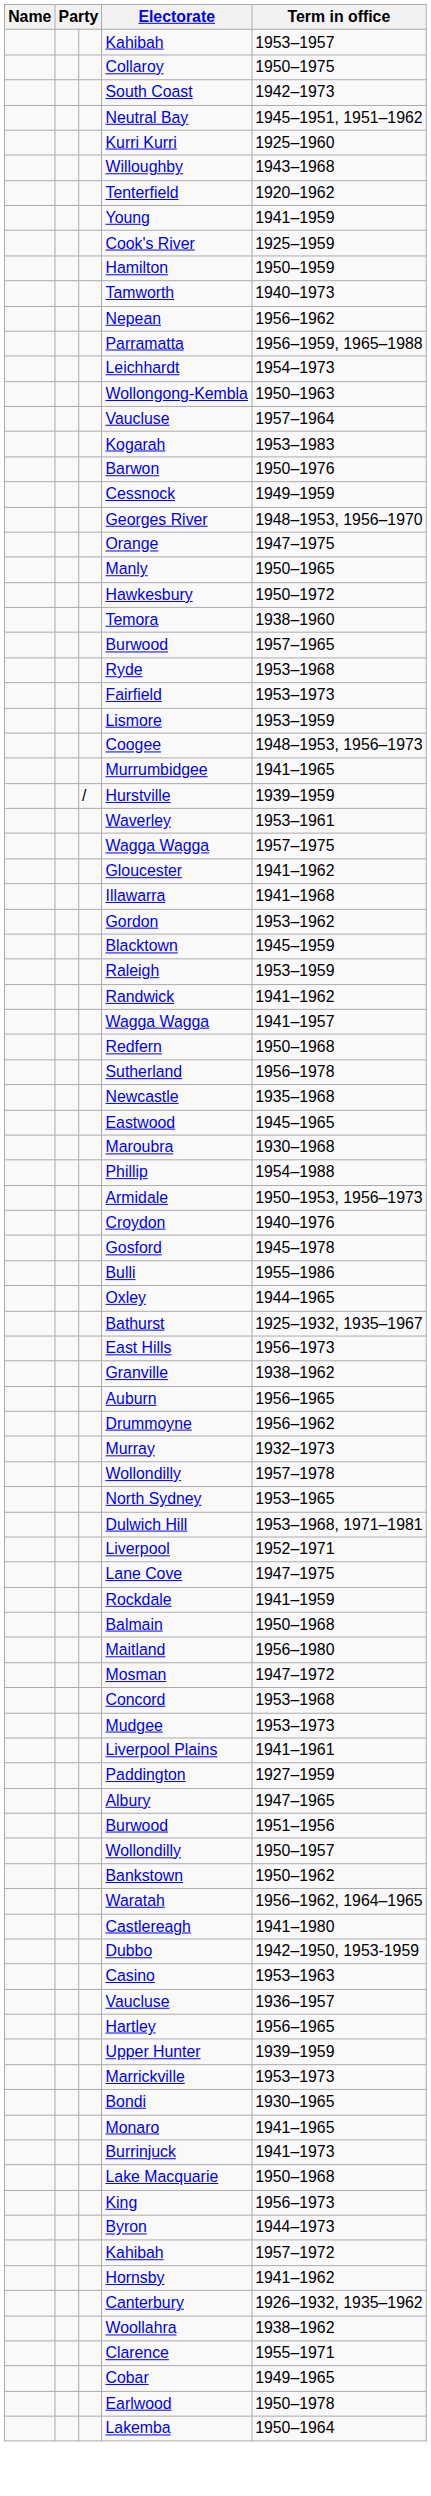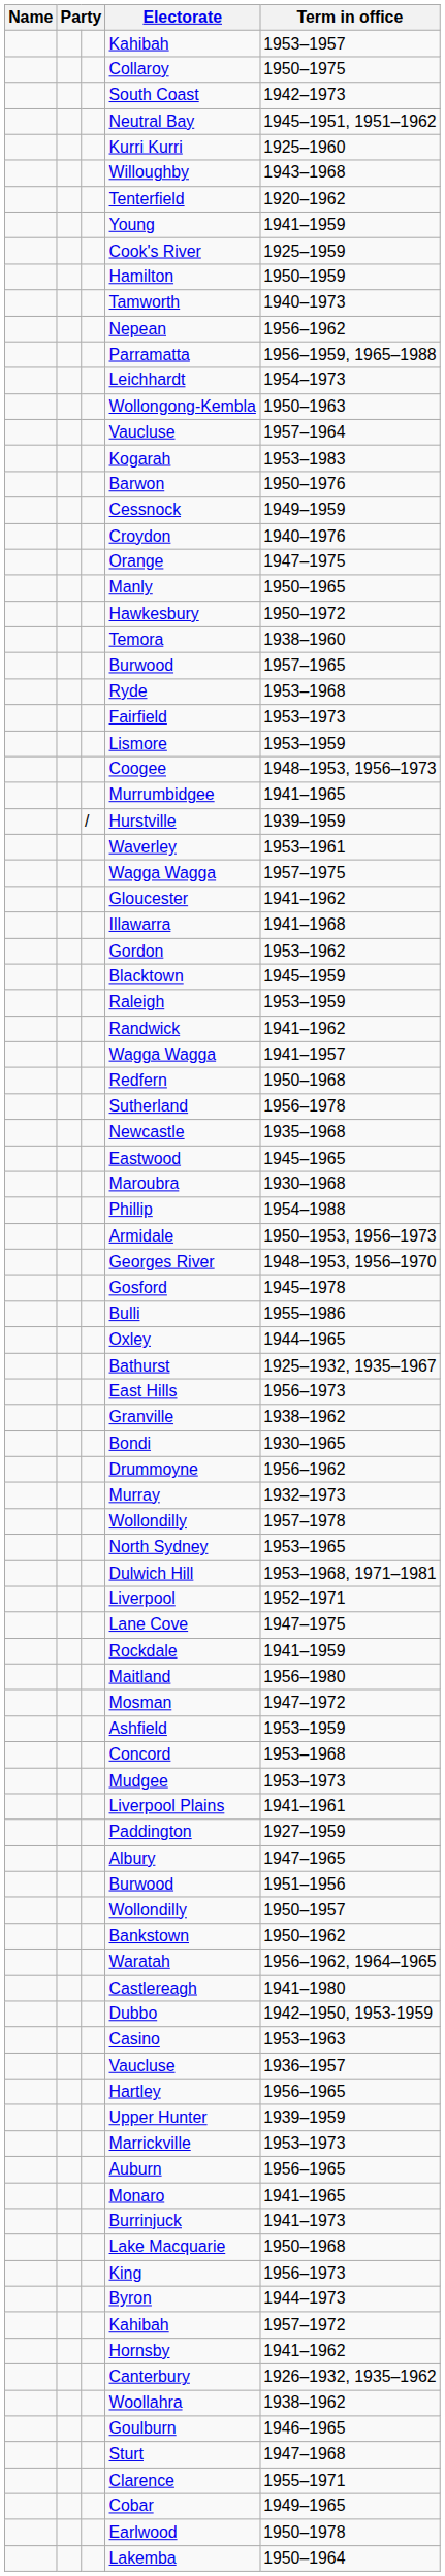 <table class="wikitable sortable">
 <tr>
 <th>Name</th>
 <th colspan=2>Party</th>
 <th><a href='#'>Electorate</a></th>
 <th>Term in office</th>
 </tr>
 <tr>
 <td></td>
 <td> </td>
 <td></td>
 <td><a href='#'>Kahibah</a></td>
 <td>1953–1957</td>
 </tr>
 <tr>
 <td></td>
 <td> </td>
 <td></td>
 <td><a href='#'>Collaroy</a></td>
 <td>1950–1975</td>
 </tr>
 <tr>
 <td></td>
 <td> </td>
 <td></td>
 <td><a href='#'>South Coast</a></td>
 <td>1942–1973</td>
 </tr>
 <tr>
 <td></td>
 <td> </td>
 <td></td>
 <td><a href='#'>Neutral Bay</a></td>
 <td>1945–1951, 1951–1962</td>
 </tr>
 <tr>
 <td></td>
 <td> </td>
 <td></td>
 <td><a href='#'>Kurri Kurri</a></td>
 <td>1925–1960</td>
 </tr>
 <tr>
 <td></td>
 <td> </td>
 <td></td>
 <td><a href='#'>Willoughby</a></td>
 <td>1943–1968</td>
 </tr>
 <tr>
 <td></td>
 <td> </td>
 <td></td>
 <td><a href='#'>Tenterfield</a></td>
 <td>1920–1962</td>
 </tr>
 <tr>
 <td></td>
 <td> </td>
 <td></td>
 <td><a href='#'>Young</a></td>
 <td>1941–1959</td>
 </tr>
 <tr>
 <td></td>
 <td> </td>
 <td></td>
 <td><a href='#'>Cook's River</a></td>
 <td>1925–1959</td>
 </tr>
 <tr>
 <td></td>
 <td> </td>
 <td></td>
 <td><a href='#'>Hamilton</a></td>
 <td>1950–1959</td>
 </tr>
 <tr>
 <td></td>
 <td> </td>
 <td></td>
 <td><a href='#'>Tamworth</a></td>
 <td>1940–1973</td>
 </tr>
 <tr>
 <td></td>
 <td> </td>
 <td></td>
 <td><a href='#'>Nepean</a></td>
 <td>1956–1962</td>
 </tr>
 <tr>
 <td></td>
 <td> </td>
 <td></td>
 <td><a href='#'>Parramatta</a></td>
 <td>1956–1959, 1965–1988</td>
 </tr>
 <tr>
 <td></td>
 <td> </td>
 <td></td>
 <td><a href='#'>Leichhardt</a></td>
 <td>1954–1973</td>
 </tr>
 <tr>
 <td></td>
 <td> </td>
 <td></td>
 <td><a href='#'>Wollongong-Kembla</a></td>
 <td>1950–1963</td>
 </tr>
 <tr>
 <td></td>
 <td> </td>
 <td></td>
 <td><a href='#'>Vaucluse</a></td>
 <td>1957–1964</td>
 </tr>
 <tr>
 <td></td>
 <td> </td>
 <td></td>
 <td><a href='#'>Kogarah</a></td>
 <td>1953–1983</td>
 </tr>
 <tr>
 <td></td>
 <td> </td>
 <td></td>
 <td><a href='#'>Barwon</a></td>
 <td>1950–1976</td>
 </tr>
 <tr>
 <td></td>
 <td> </td>
 <td></td>
 <td><a href='#'>Cessnock</a></td>
 <td>1949–1959</td>
 </tr>
 <tr>
 <td></td>
 <td> </td>
 <td></td>
-<td><a href='#'>Georges River</a></td>
-<td>1948–1953, 1956–1970</td>
+<td><a href='#'>Croydon</a></td>
+<td>1940–1976</td>
 </tr>
 <tr>
 <td></td>
 <td> </td>
 <td></td>
 <td><a href='#'>Orange</a></td>
 <td>1947–1975</td>
 </tr>
 <tr>
 <td></td>
 <td> </td>
 <td></td>
 <td><a href='#'>Manly</a></td>
 <td>1950–1965</td>
 </tr>
 <tr>
 <td></td>
 <td> </td>
 <td></td>
 <td><a href='#'>Hawkesbury</a></td>
 <td>1950–1972</td>
 </tr>
 <tr>
 <td></td>
 <td> </td>
 <td></td>
 <td><a href='#'>Temora</a></td>
 <td>1938–1960</td>
 </tr>
 <tr>
 <td></td>
 <td> </td>
 <td></td>
 <td><a href='#'>Burwood</a></td>
 <td>1957–1965</td>
 </tr>
 <tr>
 <td></td>
 <td> </td>
 <td></td>
 <td><a href='#'>Ryde</a></td>
 <td>1953–1968</td>
 </tr>
 <tr>
 <td></td>
 <td> </td>
 <td></td>
 <td><a href='#'>Fairfield</a></td>
 <td>1953–1973</td>
 </tr>
 <tr>
 <td></td>
 <td> </td>
 <td></td>
 <td><a href='#'>Lismore</a></td>
 <td>1953–1959</td>
 </tr>
 <tr>
 <td></td>
 <td> </td>
 <td></td>
 <td><a href='#'>Coogee</a></td>
 <td>1948–1953, 1956–1973</td>
 </tr>
 <tr>
 <td></td>
 <td> </td>
 <td></td>
 <td><a href='#'>Murrumbidgee</a></td>
 <td>1941–1965</td>
 </tr>
 <tr>
 <td></td>
 <td> </td>
 <td>/</td>
 <td><a href='#'>Hurstville</a></td>
 <td>1939–1959</td>
 </tr>
 <tr>
 <td></td>
 <td> </td>
 <td></td>
 <td><a href='#'>Waverley</a></td>
 <td>1953–1961</td>
 </tr>
 <tr>
 <td></td>
 <td> </td>
 <td></td>
 <td><a href='#'>Wagga Wagga</a></td>
 <td>1957–1975</td>
 </tr>
 <tr>
 <td></td>
 <td> </td>
 <td></td>
 <td><a href='#'>Gloucester</a></td>
 <td>1941–1962</td>
 </tr>
 <tr>
 <td></td>
 <td> </td>
 <td></td>
 <td><a href='#'>Illawarra</a></td>
 <td>1941–1968</td>
 </tr>
 <tr>
 <td></td>
 <td> </td>
 <td></td>
 <td><a href='#'>Gordon</a></td>
 <td>1953–1962</td>
 </tr>
 <tr>
 <td></td>
 <td> </td>
 <td></td>
 <td><a href='#'>Blacktown</a></td>
 <td>1945–1959</td>
 </tr>
 <tr>
 <td></td>
 <td> </td>
 <td></td>
 <td><a href='#'>Raleigh</a></td>
 <td>1953–1959</td>
 </tr>
 <tr>
 <td></td>
 <td> </td>
 <td></td>
 <td><a href='#'>Randwick</a></td>
 <td>1941–1962</td>
 </tr>
 <tr>
 <td></td>
 <td> </td>
 <td></td>
 <td><a href='#'>Wagga Wagga</a></td>
 <td>1941–1957</td>
 </tr>
 <tr>
 <td></td>
 <td> </td>
 <td></td>
 <td><a href='#'>Redfern</a></td>
 <td>1950–1968</td>
 </tr>
 <tr>
 <td></td>
 <td> </td>
 <td></td>
 <td><a href='#'>Sutherland</a></td>
 <td>1956–1978</td>
 </tr>
 <tr>
 <td></td>
 <td> </td>
 <td></td>
 <td><a href='#'>Newcastle</a></td>
 <td>1935–1968</td>
 </tr>
 <tr>
 <td></td>
 <td> </td>
 <td></td>
 <td><a href='#'>Eastwood</a></td>
 <td>1945–1965</td>
 </tr>
 <tr>
 <td></td>
 <td> </td>
 <td></td>
 <td><a href='#'>Maroubra</a></td>
 <td>1930–1968</td>
 </tr>
 <tr>
 <td></td>
 <td> </td>
 <td></td>
 <td><a href='#'>Phillip</a></td>
 <td>1954–1988</td>
 </tr>
 <tr>
 <td></td>
 <td> </td>
 <td></td>
 <td><a href='#'>Armidale</a></td>
 <td>1950–1953, 1956–1973</td>
 </tr>
 <tr>
 <td></td>
 <td> </td>
 <td></td>
-<td><a href='#'>Croydon</a></td>
-<td>1940–1976</td>
+<td><a href='#'>Georges River</a></td>
+<td>1948–1953, 1956–1970</td>
 </tr>
 <tr>
 <td></td>
 <td> </td>
 <td></td>
 <td><a href='#'>Gosford</a></td>
 <td>1945–1978</td>
 </tr>
 <tr>
 <td></td>
 <td> </td>
 <td></td>
 <td><a href='#'>Bulli</a></td>
 <td>1955–1986</td>
 </tr>
 <tr>
 <td></td>
 <td> </td>
 <td></td>
 <td><a href='#'>Oxley</a></td>
 <td>1944–1965</td>
 </tr>
 <tr>
 <td></td>
 <td> </td>
 <td></td>
 <td><a href='#'>Bathurst</a></td>
 <td>1925–1932, 1935–1967</td>
 </tr>
 <tr>
 <td></td>
 <td> </td>
 <td></td>
 <td><a href='#'>East Hills</a></td>
 <td>1956–1973</td>
 </tr>
 <tr>
 <td></td>
 <td> </td>
 <td></td>
 <td><a href='#'>Granville</a></td>
 <td>1938–1962</td>
 </tr>
 <tr>
 <td></td>
 <td> </td>
 <td></td>
-<td><a href='#'>Auburn</a></td>
-<td>1956–1965</td>
+<td><a href='#'>Bondi</a></td>
+<td>1930–1965</td>
 </tr>
 <tr>
 <td></td>
 <td> </td>
 <td></td>
 <td><a href='#'>Drummoyne</a></td>
 <td>1956–1962</td>
 </tr>
 <tr>
 <td></td>
 <td> </td>
 <td></td>
 <td><a href='#'>Murray</a></td>
 <td>1932–1973</td>
 </tr>
 <tr>
 <td></td>
 <td> </td>
 <td></td>
 <td><a href='#'>Wollondilly</a></td>
 <td>1957–1978</td>
 </tr>
 <tr>
 <td></td>
 <td> </td>
 <td></td>
 <td><a href='#'>North Sydney</a></td>
 <td>1953–1965</td>
 </tr>
 <tr>
 <td></td>
 <td> </td>
 <td></td>
 <td><a href='#'>Dulwich Hill</a></td>
 <td>1953–1968, 1971–1981</td>
 </tr>
 <tr>
 <td></td>
 <td> </td>
 <td></td>
 <td><a href='#'>Liverpool</a></td>
 <td>1952–1971</td>
 </tr>
 <tr>
 <td></td>
 <td> </td>
 <td></td>
 <td><a href='#'>Lane Cove</a></td>
 <td>1947–1975</td>
 </tr>
 <tr>
 <td></td>
 <td> </td>
 <td></td>
 <td><a href='#'>Rockdale</a></td>
 <td>1941–1959</td>
 </tr>
 <tr>
 <td></td>
 <td> </td>
 <td></td>
-<td><a href='#'>Balmain</a></td>
-<td>1950–1968</td>
-</tr>
-<tr>
-<td></td>
-<td> </td>
-<td></td>
 <td><a href='#'>Maitland</a></td>
 <td>1956–1980</td>
 </tr>
 <tr>
 <td></td>
 <td> </td>
 <td></td>
 <td><a href='#'>Mosman</a></td>
 <td>1947–1972</td>
+</tr>
+<tr>
+<td></td>
+<td> </td>
+<td></td>
+<td><a href='#'>Ashfield</a></td>
+<td>1953–1959</td>
 </tr>
 <tr>
 <td></td>
 <td> </td>
 <td></td>
 <td><a href='#'>Concord</a></td>
 <td>1953–1968</td>
 </tr>
 <tr>
 <td></td>
 <td> </td>
 <td></td>
 <td><a href='#'>Mudgee</a></td>
 <td>1953–1973</td>
 </tr>
 <tr>
 <td></td>
 <td> </td>
 <td></td>
 <td><a href='#'>Liverpool Plains</a></td>
 <td>1941–1961</td>
 </tr>
 <tr>
 <td></td>
 <td> </td>
 <td></td>
 <td><a href='#'>Paddington</a></td>
 <td>1927–1959</td>
 </tr>
 <tr>
 <td></td>
 <td> </td>
 <td></td>
 <td><a href='#'>Albury</a></td>
 <td>1947–1965</td>
 </tr>
 <tr>
 <td></td>
 <td> </td>
 <td></td>
 <td><a href='#'>Burwood</a></td>
 <td>1951–1956</td>
 </tr>
 <tr>
 <td></td>
 <td> </td>
 <td></td>
 <td><a href='#'>Wollondilly</a></td>
 <td>1950–1957</td>
 </tr>
 <tr>
 <td></td>
 <td> </td>
 <td></td>
 <td><a href='#'>Bankstown</a></td>
 <td>1950–1962</td>
 </tr>
 <tr>
 <td></td>
 <td> </td>
 <td></td>
 <td><a href='#'>Waratah</a></td>
 <td>1956–1962, 1964–1965</td>
 </tr>
 <tr>
 <td></td>
 <td> </td>
 <td></td>
 <td><a href='#'>Castlereagh</a></td>
 <td>1941–1980</td>
 </tr>
 <tr>
 <td></td>
 <td> </td>
 <td></td>
 <td><a href='#'>Dubbo</a></td>
 <td>1942–1950, 1953-1959</td>
 </tr>
 <tr>
 <td></td>
 <td> </td>
 <td></td>
 <td><a href='#'>Casino</a></td>
 <td>1953–1963</td>
 </tr>
 <tr>
 <td></td>
 <td> </td>
 <td></td>
 <td><a href='#'>Vaucluse</a></td>
 <td>1936–1957</td>
 </tr>
 <tr>
 <td></td>
 <td> </td>
 <td></td>
 <td><a href='#'>Hartley</a></td>
 <td>1956–1965</td>
 </tr>
 <tr>
 <td></td>
 <td> </td>
 <td></td>
 <td><a href='#'>Upper Hunter</a></td>
 <td>1939–1959</td>
 </tr>
 <tr>
 <td></td>
 <td> </td>
 <td></td>
 <td><a href='#'>Marrickville</a></td>
 <td>1953–1973</td>
 </tr>
 <tr>
 <td></td>
 <td> </td>
 <td></td>
-<td><a href='#'>Bondi</a></td>
-<td>1930–1965</td>
+<td><a href='#'>Auburn</a></td>
+<td>1956–1965</td>
 </tr>
 <tr>
 <td></td>
 <td> </td>
 <td></td>
 <td><a href='#'>Monaro</a></td>
 <td>1941–1965</td>
 </tr>
 <tr>
 <td></td>
 <td> </td>
 <td></td>
 <td><a href='#'>Burrinjuck</a></td>
 <td>1941–1973</td>
 </tr>
 <tr>
 <td></td>
 <td> </td>
 <td></td>
 <td><a href='#'>Lake Macquarie</a></td>
 <td>1950–1968</td>
 </tr>
 <tr>
 <td></td>
 <td> </td>
 <td></td>
 <td><a href='#'>King</a></td>
 <td>1956–1973</td>
 </tr>
 <tr>
 <td></td>
 <td> </td>
 <td></td>
 <td><a href='#'>Byron</a></td>
 <td>1944–1973</td>
 </tr>
 <tr>
 <td></td>
 <td> </td>
 <td></td>
 <td><a href='#'>Kahibah</a></td>
 <td>1957–1972</td>
 </tr>
 <tr>
 <td></td>
 <td> </td>
 <td></td>
 <td><a href='#'>Hornsby</a></td>
 <td>1941–1962</td>
 </tr>
 <tr>
 <td></td>
 <td> </td>
 <td></td>
 <td><a href='#'>Canterbury</a></td>
 <td>1926–1932, 1935–1962</td>
 </tr>
 <tr>
 <td></td>
 <td> </td>
 <td></td>
 <td><a href='#'>Woollahra</a></td>
 <td>1938–1962</td>
 </tr>
 <tr>
 <td></td>
 <td> </td>
 <td></td>
+<td><a href='#'>Goulburn</a></td>
+<td>1946–1965</td>
+</tr>
+<tr>
+<td></td>
+<td> </td>
+<td></td>
+<td><a href='#'>Sturt</a></td>
+<td>1947–1968</td>
+</tr>
+<tr>
+<td></td>
+<td> </td>
+<td></td>
 <td><a href='#'>Clarence</a></td>
 <td>1955–1971</td>
 </tr>
 <tr>
 <td></td>
 <td> </td>
 <td></td>
 <td><a href='#'>Cobar</a></td>
 <td>1949–1965</td>
 </tr>
 <tr>
 <td></td>
 <td> </td>
 <td></td>
 <td><a href='#'>Earlwood</a></td>
 <td>1950–1978</td>
 </tr>
 <tr>
 <td></td>
 <td> </td>
 <td></td>
 <td><a href='#'>Lakemba</a></td>
 <td>1950–1964</td>
 </tr>
 </table>
